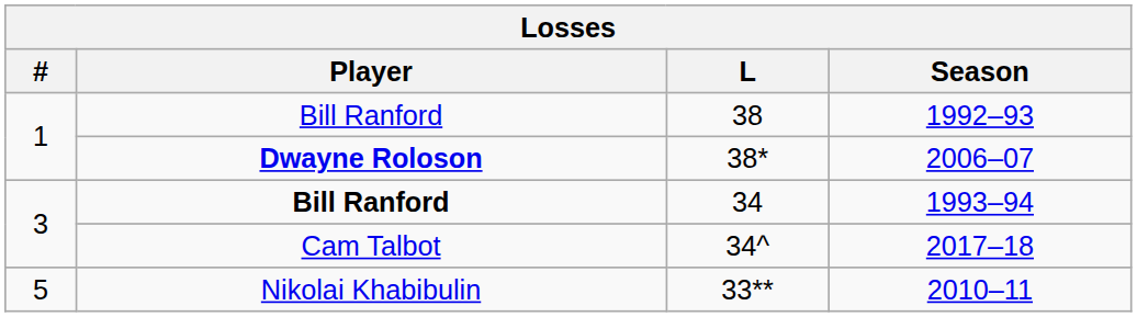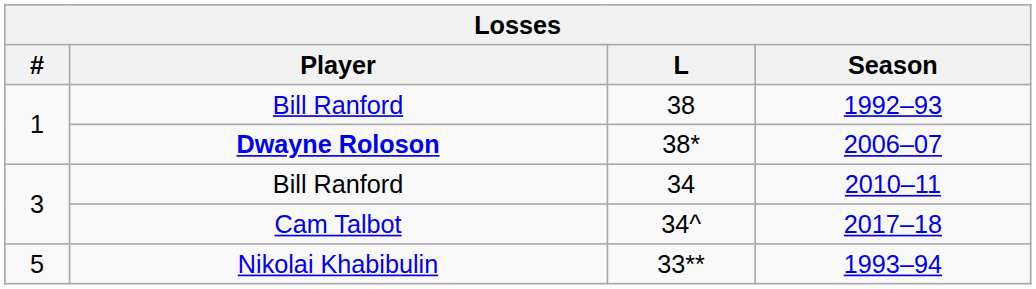 <table class="wikitable" style="text-align: center; font-size: 95%" width="70%">
 <tr>
 <th colspan="4">Losses</th>
 </tr>
 <tr>
 <th>#</th>
 <th>Player</th>
 <th>L</th>
 <th>Season</th>
 </tr>
 <tr>
 <td rowspan="2">1</td>
 <td><a href='#'>Bill Ranford</a></td>
 <td>38</td>
 <td><a href='#'>1992–93</a></td>
 </tr>
 <tr>
 <td><strong><a href='#'>Dwayne Roloson</a></strong></td>
 <td>38*</td>
 <td><a href='#'>2006–07</a></td>
 </tr>
 <tr>
 <td rowspan="2">3</td>
-<td><strong>Bill Ranford</strong></td>
+<td>Bill Ranford</td>
 <td>34</td>
-<td><a href='#'>1993–94</a></td>
+<td><a href='#'>2010–11</a></td>
 </tr>
 <tr>
 <td><a href='#'>Cam Talbot</a></td>
 <td>34^</td>
 <td><a href='#'>2017–18</a></td>
 </tr>
 <tr>
 <td>5</td>
 <td><a href='#'>Nikolai Khabibulin</a></td>
 <td>33**</td>
-<td><a href='#'>2010–11</a></td>
+<td><a href='#'>1993–94</a></td>
 </tr>
 </table>
